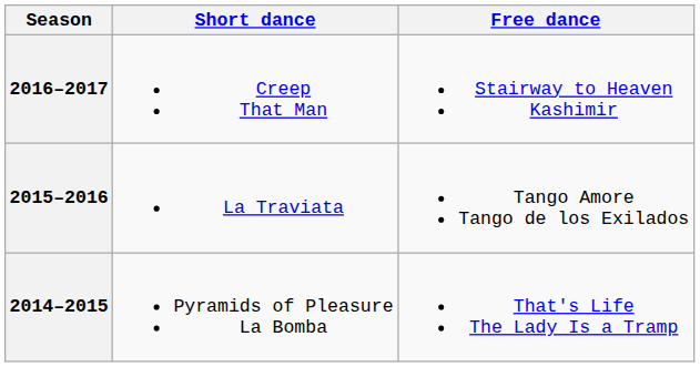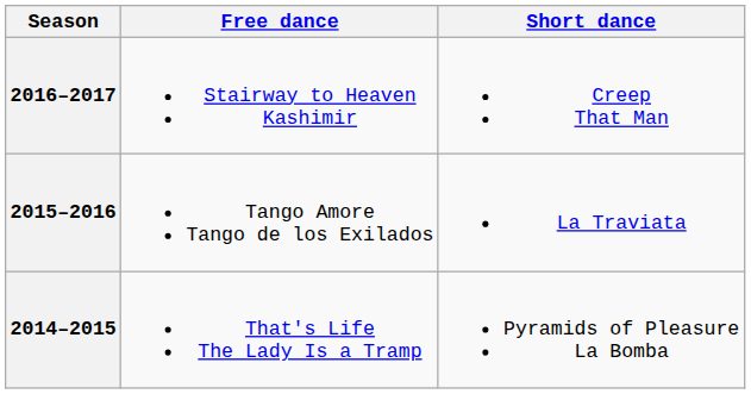 <table class=wikitable style=text-align:center>
 <tr>
 <th>Season</th>
+<th><a href='#'>Free dance</a></th>
 <th><a href='#'>Short dance</a></th>
-<th><a href='#'>Free dance</a></th>
 </tr>
 <tr>
 <th>2016–2017 <br> </th>
+<td><br><ul><li><a href='#'>Stairway to Heaven</a> <br></li><li><a href='#'>Kashimir</a> <br></li></ul></td>
 <td><br><ul><li> <a href='#'>Creep</a> <br></li><li> <a href='#'>That Man</a> <br></li></ul></td>
-<td><br><ul><li><a href='#'>Stairway to Heaven</a> <br></li><li><a href='#'>Kashimir</a> <br></li></ul></td>
 </tr>
 <tr>
 <th>2015–2016 <br> </th>
+<td><br><ul><li>Tango Amore <br></li><li>Tango de los Exilados <br></li></ul></td>
 <td><br><ul><li> <a href='#'>La Traviata</a> <br></li></ul></td>
-<td><br><ul><li>Tango Amore <br></li><li>Tango de los Exilados <br></li></ul></td>
 </tr>
 <tr>
 <th>2014–2015 <br> </th>
+<td><br><ul><li><a href='#'>That's Life</a> <br></li><li><a href='#'>The Lady Is a Tramp</a> <br></li></ul></td>
 <td><br><ul><li> Pyramids of Pleasure</li><li> La Bomba</li></ul></td>
-<td><br><ul><li><a href='#'>That's Life</a> <br></li><li><a href='#'>The Lady Is a Tramp</a> <br></li></ul></td>
 </tr>
 </table>
